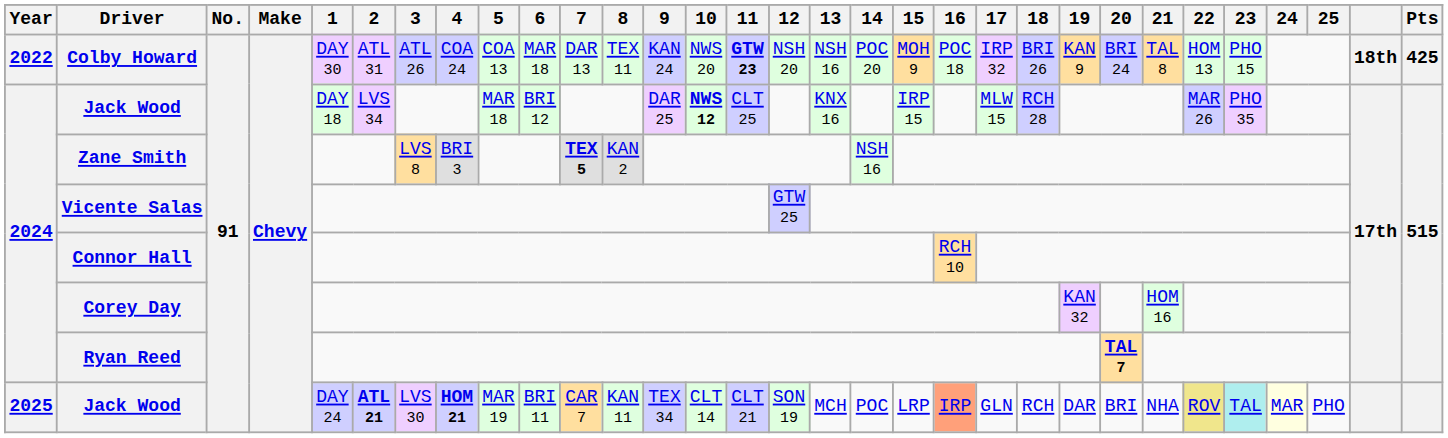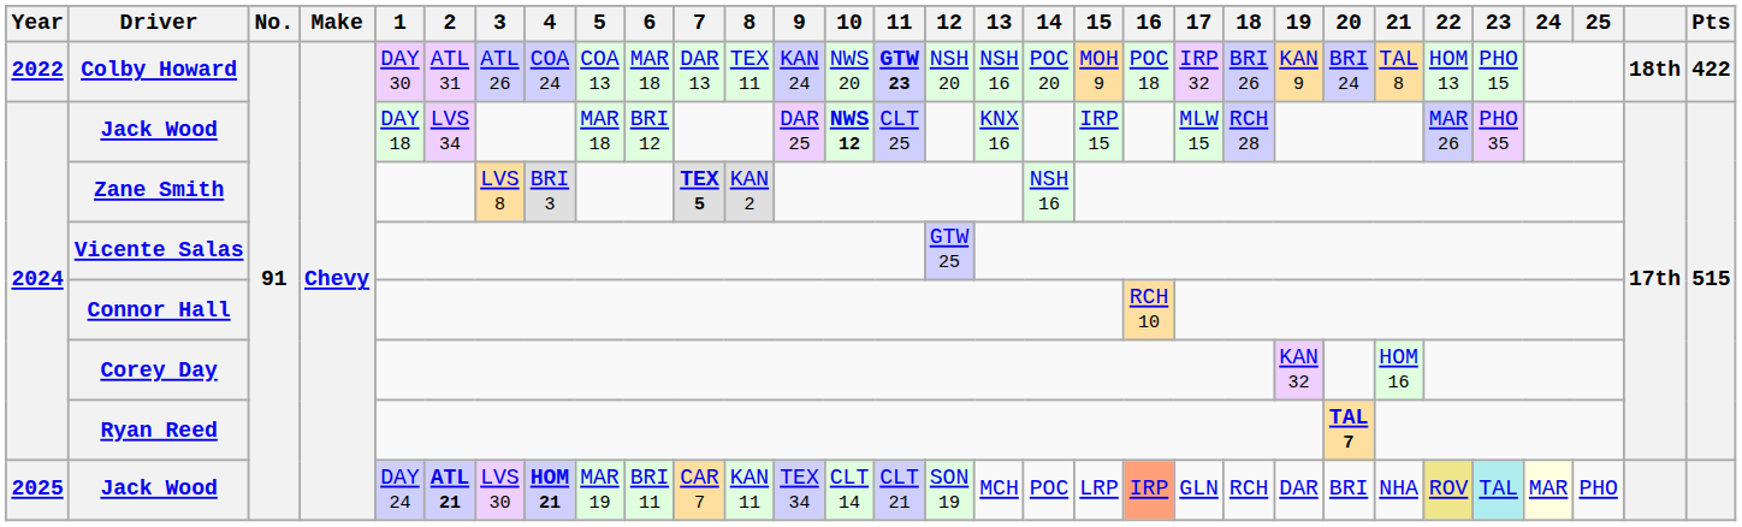 <table class="wikitable" style="text-align:center; font-size:75%">
 <tr>
 <th>Year</th>
 <th>Driver</th>
 <th>No.</th>
 <th>Make</th>
 <th>1</th>
 <th>2</th>
 <th>3</th>
 <th>4</th>
 <th>5</th>
 <th>6</th>
 <th>7</th>
 <th>8</th>
 <th>9</th>
 <th>10</th>
 <th>11</th>
 <th>12</th>
 <th>13</th>
 <th>14</th>
 <th>15</th>
 <th>16</th>
 <th>17</th>
 <th>18</th>
 <th>19</th>
 <th>20</th>
 <th>21</th>
 <th>22</th>
 <th>23</th>
 <th>24</th>
 <th>25</th>
 <th></th>
 <th>Pts</th>
 </tr>
 <tr>
 <th><a href='#'>2022</a></th>
 <th><a href='#'>Colby Howard</a></th>
 <th rowspan="8">91</th>
 <th rowspan="8"><a href='#'>Chevy</a></th>
 <td style="background:#EFCFFF;"><a href='#'>DAY</a><br><small>30</small></td>
 <td style="background:#EFCFFF;"><a href='#'>ATL</a><br><small>31</small></td>
 <td style="background:#CFCFFF;"><a href='#'>ATL</a><br><small>26</small></td>
 <td style="background:#CFCFFF;"><a href='#'>COA</a><br><small>24</small></td>
 <td style="background:#DFFFDF;"><a href='#'>COA</a><br><small>13</small></td>
 <td style="background:#DFFFDF;"><a href='#'>MAR</a><br><small>18</small></td>
 <td style="background:#DFFFDF;"><a href='#'>DAR</a><br><small>13</small></td>
 <td style="background:#DFFFDF;"><a href='#'>TEX</a><br><small>11</small></td>
 <td style="background:#CFCFFF;"><a href='#'>KAN</a><br><small>24</small></td>
 <td style="background:#DFFFDF;"><a href='#'>NWS</a><br><small>20</small></td>
 <td style="background:#CFCFFF;"><strong><a href='#'>GTW</a><br><small>23</small></strong></td>
 <td style="background:#DFFFDF;"><a href='#'>NSH</a><br><small>20</small></td>
 <td style="background:#DFFFDF;"><a href='#'>NSH</a><br><small>16</small></td>
 <td style="background:#DFFFDF;"><a href='#'>POC</a><br><small>20</small></td>
 <td style="background:#FFDF9F;"><a href='#'>MOH</a><br><small>9</small></td>
 <td style="background:#DFFFDF;"><a href='#'>POC</a><br><small>18</small></td>
 <td style="background:#EFCFFF;"><a href='#'>IRP</a><br><small>32</small></td>
 <td style="background:#CFCFFF;"><a href='#'>BRI</a><br><small>26</small></td>
 <td style="background:#FFDF9F;"><a href='#'>KAN</a><br><small>9</small></td>
 <td style="background:#CFCFFF;"><a href='#'>BRI</a><br><small>24</small></td>
 <td style="background:#FFDF9F;"><a href='#'>TAL</a><br><small>8</small></td>
 <td style="background:#DFFFDF;"><a href='#'>HOM</a><br><small>13</small></td>
 <td style="background:#DFFFDF;"><a href='#'>PHO</a><br><small>15</small></td>
 <td colspan=2></td>
 <th>18th</th>
-<th>425</th>
+<th>422</th>
 </tr>
 <tr>
 <th rowspan="6"><a href='#'>2024</a></th>
 <th><a href='#'>Jack Wood</a></th>
 <td style="background:#DFFFDF;"><a href='#'>DAY</a><br><small>18</small></td>
 <td style="background:#EFCFFF;"><a href='#'>LVS</a><br><small>34</small></td>
 <td colspan="2"></td>
 <td style="background:#DFFFDF;"><a href='#'>MAR</a><br><small>18</small></td>
 <td style="background:#DFFFDF;"><a href='#'>BRI</a><br><small>12</small></td>
 <td colspan="2"></td>
 <td style="background:#EFCFFF;"><a href='#'>DAR</a><br><small>25</small></td>
 <td style="background:#DFFFDF;"><strong><a href='#'>NWS</a><br><small>12</small></strong></td>
 <td style="background:#CFCFFF;"><a href='#'>CLT</a><br><small>25</small></td>
 <td></td>
 <td style="background:#DFFFDF;"><a href='#'>KNX</a><br><small>16</small></td>
 <td></td>
 <td style="background:#DFFFDF;"><a href='#'>IRP</a><br><small>15</small></td>
 <td></td>
 <td style="background:#DFFFDF;"><a href='#'>MLW</a><br><small>15</small></td>
 <td style="background:#CFCFFF;"><a href='#'>RCH</a><br><small>28</small></td>
 <td colspan="3"></td>
 <td style="background:#CFCFFF;"><a href='#'>MAR</a><br><small>26</small></td>
 <td style="background:#EFCFFF;"><a href='#'>PHO</a><br><small>35</small></td>
 <td colspan=2></td>
 <th rowspan="6">17th</th>
 <th rowspan="6">515</th>
 </tr>
 <tr>
 <th><a href='#'>Zane Smith</a></th>
 <td colspan="2"></td>
 <td style="background:#FFDF9F;"><a href='#'>LVS</a><br><small>8</small></td>
 <td style="background:#DFDFDF;"><a href='#'>BRI</a><br><small>3</small></td>
 <td colspan="2"></td>
 <td style="background:#DFDFDF;"><strong><a href='#'>TEX</a><br><small>5</small></strong></td>
 <td style="background:#DFDFDF;"><a href='#'>KAN</a><br><small>2</small></td>
 <td colspan="5"></td>
 <td style="background:#DFFFDF;"><a href='#'>NSH</a><br><small>16</small></td>
 <td colspan="11"></td>
 </tr>
 <tr>
 <th><a href='#'>Vicente Salas</a></th>
 <td colspan="11"></td>
 <td style="background:#CFCFFF;"><a href='#'>GTW</a><br><small>25</small></td>
 <td colspan="13"></td>
 </tr>
 <tr>
 <th><a href='#'>Connor Hall</a></th>
 <td colspan="15"></td>
 <td style="background:#FFDF9F;"><a href='#'>RCH</a><br><small>10</small></td>
 <td colspan="9"></td>
 </tr>
 <tr>
 <th><a href='#'>Corey Day</a></th>
 <td colspan="18"></td>
 <td style="background:#EFCFFF;"><a href='#'>KAN</a><br><small>32</small></td>
 <td></td>
 <td style="background:#DFFFDF;"><a href='#'>HOM</a><br><small>16</small></td>
 <td colspan="4"></td>
 </tr>
 <tr>
 <th><a href='#'>Ryan Reed</a></th>
 <td colspan="19"></td>
 <td style="background:#FFDF9F;"><strong><a href='#'>TAL</a><br><small>7</small></strong></td>
 <td colspan="5"></td>
 </tr>
 <tr>
 <th><a href='#'>2025</a></th>
 <th><a href='#'>Jack Wood</a></th>
 <td style="background:#CFCFFF;"><a href='#'>DAY</a><br><small>24</small></td>
 <td style="background:#CFCFFF;"><strong><a href='#'>ATL</a><br><small>21</small></strong></td>
 <td style="background:#EFCFFF;"><a href='#'>LVS</a><br><small>30</small></td>
 <td style="background:#CFCFFF;"><strong><a href='#'>HOM</a><br><small>21</small></strong></td>
 <td style="background:#DFFFDF;"><a href='#'>MAR</a><br><small>19</small></td>
 <td style="background:#DFFFDF;"><a href='#'>BRI</a><br><small>11</small></td>
 <td style="background:#FFDF9F;"><a href='#'>CAR</a><br><small>7</small></td>
 <td style="background:#DFFFDF;"><a href='#'>KAN</a><br><small>11</small></td>
 <td style="background:#CFCFFF;"><a href='#'>TEX</a><br><small>34</small></td>
 <td style="background:#DFFFDF;"><a href='#'>CLT</a><br><small>14</small></td>
 <td style="background:#CFCFFF;"><a href='#'>CLT</a><br><small>21</small></td>
 <td style="background:#DFFFDF;"><a href='#'>SON</a><br><small>19</small></td>
 <td><a href='#'>MCH</a></td>
 <td><a href='#'>POC</a></td>
 <td><a href='#'>LRP</a></td>
 <td style="background: lightsalmon;"><a href='#'>IRP</a></td>
 <td><a href='#'>GLN</a></td>
 <td><a href='#'>RCH</a></td>
 <td><a href='#'>DAR</a></td>
 <td><a href='#'>BRI</a></td>
 <td><a href='#'>NHA</a></td>
 <td style="background: khaki;"><a href='#'>ROV</a></td>
 <td style="background: paleturquoise;"><a href='#'>TAL</a></td>
 <td style="background: lightyellow;"><a href='#'>MAR</a></td>
 <td><a href='#'>PHO</a></td>
 <th></th>
 <th></th>
 </tr>
 </table>
